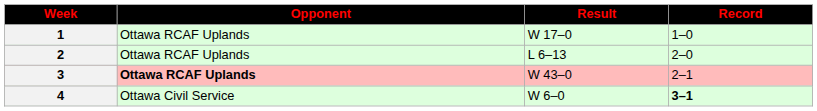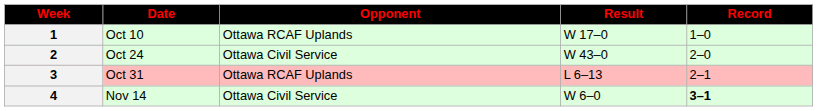 <table class="wikitable" width="80%">
 <tr align="center"  style="background:black;color:red;">
 <td><strong>Week</strong></td>
+<td><strong>Date</strong></td>
 <td><strong>Opponent</strong></td>
 <td><strong>Result</strong></td>
 <td><strong>Record</strong></td>
 </tr>
 <tr style="background:#ddffdd">
 <th>1</th>
+<td>Oct 10</td>
 <td>Ottawa RCAF Uplands</td>
 <td>W 17–0</td>
 <td>1–0</td>
 </tr>
 <tr style="background:#ddffdd">
 <th>2</th>
-<td>Ottawa RCAF Uplands</td>
-<td>L 6–13</td>
+<td>Oct 24</td>
+<td>Ottawa Civil Service</td>
+<td>W 43–0</td>
 <td>2–0</td>
 </tr>
 <tr style="background:#ffbbbb">
 <th>3</th>
-<td><strong>Ottawa RCAF Uplands</strong></td>
-<td>W 43–0</td>
+<td>Oct 31</td>
+<td>Ottawa RCAF Uplands</td>
+<td>L 6–13</td>
 <td>2–1</td>
 </tr>
 <tr style="background:#ddffdd">
 <th>4</th>
+<td>Nov 14</td>
 <td>Ottawa Civil Service</td>
 <td>W 6–0</td>
 <td><strong>3–1</strong></td>
 </tr>
 </table>
